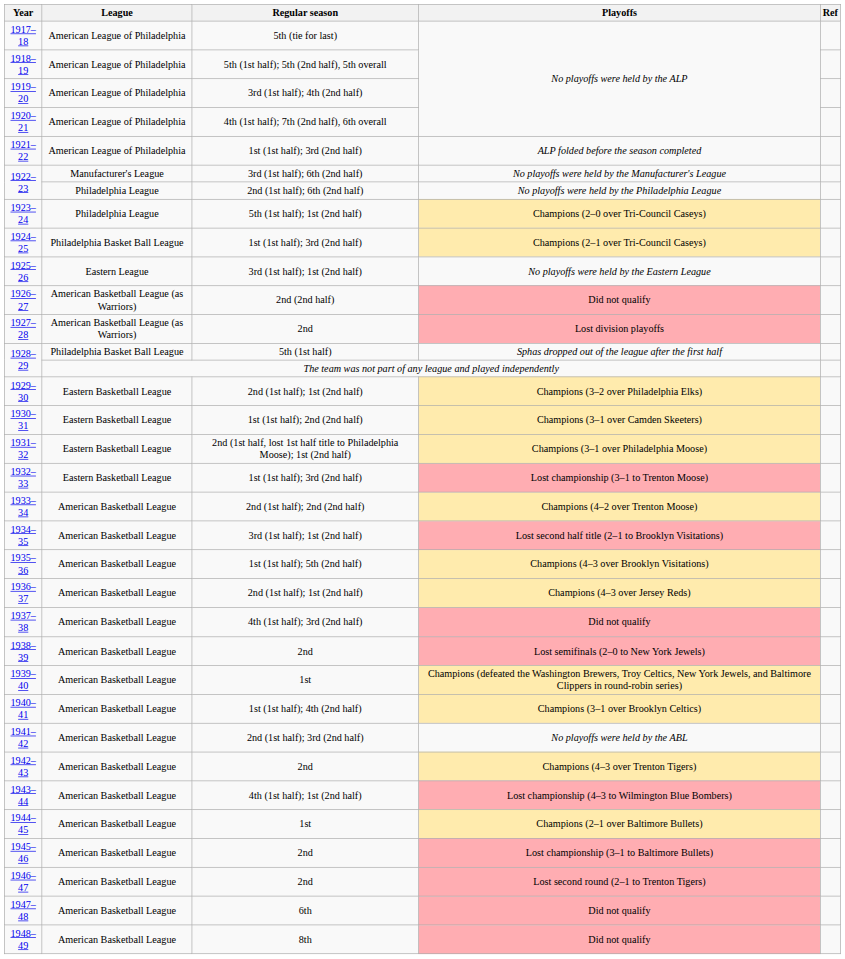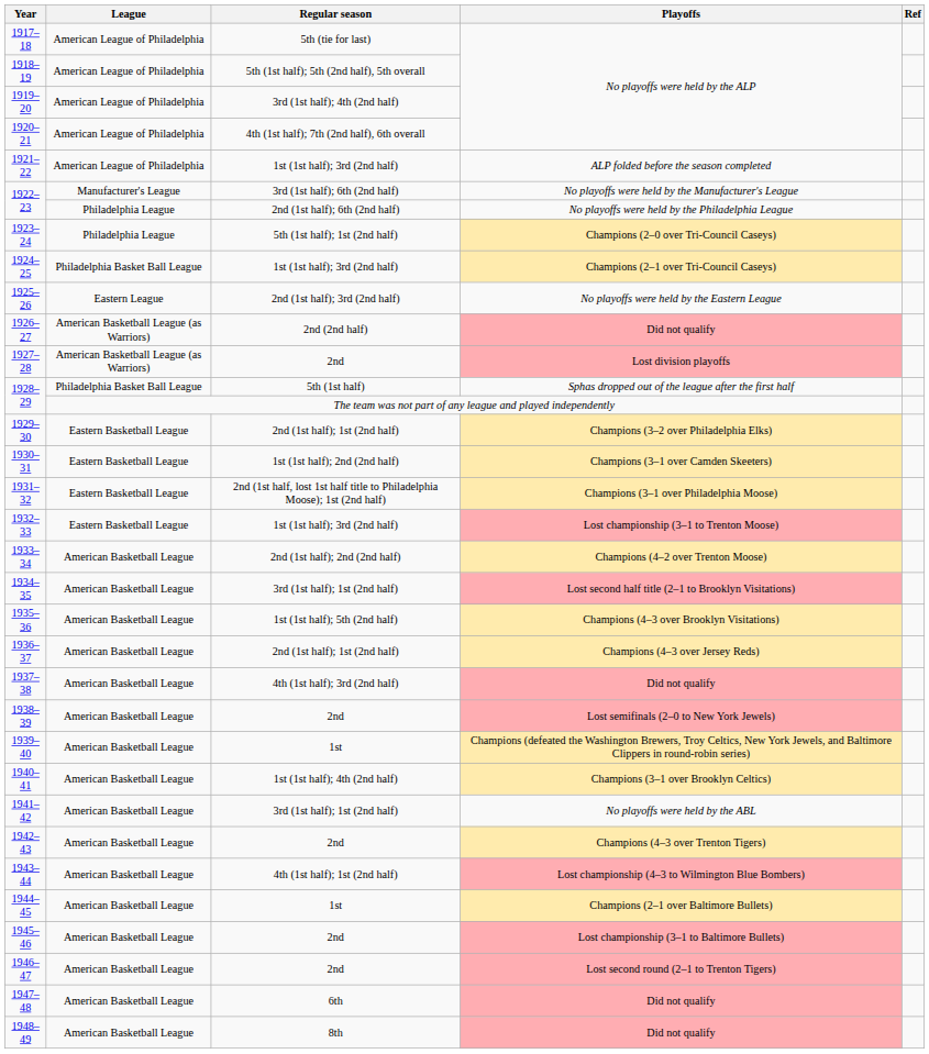 <table class="wikitable" style="text-align:center; font-size:95%;">
 <tr>
 <th>Year</th>
 <th>League</th>
 <th>Regular season</th>
 <th>Playoffs</th>
 <th>Ref</th>
 </tr>
 <tr>
 <td><a href='#'>1917–18</a></td>
 <td>American League of Philadelphia</td>
 <td>5th (tie for last)</td>
 <td rowspan="4"><em>No playoffs were held by the ALP</em></td>
 <td></td>
 </tr>
 <tr>
 <td><a href='#'>1918–19</a></td>
 <td>American League of Philadelphia</td>
 <td>5th (1st half); 5th (2nd half), 5th overall</td>
 <td></td>
 </tr>
 <tr>
 <td><a href='#'>1919–20</a></td>
 <td>American League of Philadelphia</td>
 <td>3rd (1st half); 4th (2nd half)</td>
 <td></td>
 </tr>
 <tr>
 <td><a href='#'>1920–21</a></td>
 <td>American League of Philadelphia</td>
 <td>4th (1st half); 7th (2nd half), 6th overall</td>
 <td></td>
 </tr>
 <tr>
 <td><a href='#'>1921–22</a></td>
 <td>American League of Philadelphia</td>
 <td>1st (1st half); 3rd (2nd half)</td>
 <td><em>ALP folded before the season completed</em></td>
 <td></td>
 </tr>
 <tr>
 <td rowspan="2"><a href='#'>1922–23</a></td>
 <td>Manufacturer's League</td>
 <td>3rd (1st half); 6th (2nd half)</td>
 <td><em>No playoffs were held by the Manufacturer's League</em></td>
 <td></td>
 </tr>
 <tr>
 <td>Philadelphia League</td>
 <td>2nd (1st half); 6th (2nd half)</td>
 <td><em>No playoffs were held by the Philadelphia League</em></td>
 <td></td>
 </tr>
 <tr>
 <td><a href='#'>1923–24</a></td>
 <td>Philadelphia League</td>
 <td>5th (1st half); 1st (2nd half)</td>
 <td style="background:#FFEBAD;">Champions (2–0 over Tri-Council Caseys)</td>
 <td></td>
 </tr>
 <tr>
 <td><a href='#'>1924–25</a></td>
 <td>Philadelphia Basket Ball League</td>
 <td>1st (1st half); 3rd (2nd half)</td>
 <td style="background:#FFEBAD;">Champions (2–1 over Tri-Council Caseys)</td>
 <td></td>
 </tr>
 <tr>
 <td><a href='#'>1925–26</a></td>
 <td>Eastern League</td>
-<td>3rd (1st half); 1st (2nd half)</td>
+<td>2nd (1st half); 3rd (2nd half)</td>
 <td><em>No playoffs were held by the Eastern League</em></td>
 <td></td>
 </tr>
 <tr>
 <td><a href='#'>1926–27</a></td>
 <td>American Basketball League (as Warriors)</td>
 <td>2nd (2nd half)</td>
 <td style="background:#FFADB2;">Did not qualify</td>
 <td></td>
 </tr>
 <tr>
 <td><a href='#'>1927–28</a></td>
 <td>American Basketball League (as Warriors)</td>
 <td>2nd</td>
 <td style="background:#FFADB2;">Lost division playoffs</td>
 <td></td>
 </tr>
 <tr>
 <td rowspan="2"><a href='#'>1928–29</a></td>
 <td>Philadelphia Basket Ball League</td>
 <td>5th (1st half)</td>
 <td><em>Sphas dropped out of the league after the first half</em></td>
 <td></td>
 </tr>
 <tr>
 <td colspan="3"><em>The team was not part of any league and played independently</em></td>
 <td></td>
 </tr>
 <tr>
 <td><a href='#'>1929–30</a></td>
 <td>Eastern Basketball League</td>
 <td>2nd (1st half); 1st (2nd half)</td>
 <td style="background:#FFEBAD;">Champions (3–2 over Philadelphia Elks)</td>
 <td></td>
 </tr>
 <tr>
 <td><a href='#'>1930–31</a></td>
 <td>Eastern Basketball League</td>
 <td>1st (1st half); 2nd (2nd half)</td>
 <td style="background:#FFEBAD;">Champions (3–1 over Camden Skeeters)</td>
 <td></td>
 </tr>
 <tr>
 <td><a href='#'>1931–32</a></td>
 <td>Eastern Basketball League</td>
 <td>2nd (1st half, lost 1st half title to Philadelphia Moose); 1st (2nd half)</td>
 <td style="background:#FFEBAD;">Champions (3–1 over Philadelphia Moose)</td>
 <td></td>
 </tr>
 <tr>
 <td><a href='#'>1932–33</a></td>
 <td>Eastern Basketball League</td>
 <td>1st (1st half); 3rd (2nd half)</td>
 <td style="background:#FFADB2;">Lost championship (3–1 to Trenton Moose)</td>
 <td></td>
 </tr>
 <tr>
 <td><a href='#'>1933–34</a></td>
 <td>American Basketball League</td>
 <td>2nd (1st half); 2nd (2nd half)</td>
 <td style="background:#FFEBAD;">Champions (4–2 over Trenton Moose)</td>
 <td></td>
 </tr>
 <tr>
 <td><a href='#'>1934–35</a></td>
 <td>American Basketball League</td>
 <td>3rd (1st half); 1st (2nd half)</td>
 <td style="background:#FFADB2;">Lost second half title (2–1 to Brooklyn Visitations)</td>
 <td></td>
 </tr>
 <tr>
 <td><a href='#'>1935–36</a></td>
 <td>American Basketball League</td>
 <td>1st (1st half); 5th (2nd half)</td>
 <td style="background:#FFEBAD;">Champions (4–3 over Brooklyn Visitations)</td>
 <td></td>
 </tr>
 <tr>
 <td><a href='#'>1936–37</a></td>
 <td>American Basketball League</td>
 <td>2nd (1st half); 1st (2nd half)</td>
 <td style="background:#FFEBAD;">Champions (4–3 over Jersey Reds)</td>
 <td></td>
 </tr>
 <tr>
 <td><a href='#'>1937–38</a></td>
 <td>American Basketball League</td>
 <td>4th (1st half); 3rd (2nd half)</td>
 <td style="background:#FFADB2;">Did not qualify</td>
 <td></td>
 </tr>
 <tr>
 <td><a href='#'>1938–39</a></td>
 <td>American Basketball League</td>
 <td>2nd</td>
 <td style="background:#FFADB2;">Lost semifinals (2–0 to New York Jewels)</td>
 <td></td>
 </tr>
 <tr>
 <td><a href='#'>1939–40</a></td>
 <td>American Basketball League</td>
 <td>1st</td>
 <td style="background:#FFEBAD;">Champions (defeated the Washington Brewers, Troy Celtics, New York Jewels, and Baltimore Clippers in round-robin series)</td>
 <td></td>
 </tr>
 <tr>
 <td><a href='#'>1940–41</a></td>
 <td>American Basketball League</td>
 <td>1st (1st half); 4th (2nd half)</td>
 <td style="background:#FFEBAD;">Champions (3–1 over Brooklyn Celtics)</td>
 <td></td>
 </tr>
 <tr>
 <td><a href='#'>1941–42</a></td>
 <td>American Basketball League</td>
-<td>2nd (1st half); 3rd (2nd half)</td>
+<td>3rd (1st half); 1st (2nd half)</td>
 <td><em>No playoffs were held by the ABL</em></td>
 <td></td>
 </tr>
 <tr>
 <td><a href='#'>1942–43</a></td>
 <td>American Basketball League</td>
 <td>2nd</td>
 <td style="background:#FFEBAD;">Champions (4–3 over Trenton Tigers)</td>
 <td></td>
 </tr>
 <tr>
 <td><a href='#'>1943–44</a></td>
 <td>American Basketball League</td>
 <td>4th (1st half); 1st (2nd half)</td>
 <td style="background:#FFADB2;">Lost championship (4–3 to Wilmington Blue Bombers)</td>
 <td></td>
 </tr>
 <tr>
 <td><a href='#'>1944–45</a></td>
 <td>American Basketball League</td>
 <td>1st</td>
 <td style="background:#FFEBAD;">Champions (2–1 over Baltimore Bullets)</td>
 <td></td>
 </tr>
 <tr>
 <td><a href='#'>1945–46</a></td>
 <td>American Basketball League</td>
 <td>2nd</td>
 <td style="background:#FFADB2;">Lost championship (3–1 to Baltimore Bullets)</td>
 <td></td>
 </tr>
 <tr>
 <td><a href='#'>1946–47</a></td>
 <td>American Basketball League</td>
 <td>2nd</td>
 <td style="background:#FFADB2;">Lost second round (2–1 to Trenton Tigers)</td>
 <td></td>
 </tr>
 <tr>
 <td><a href='#'>1947–48</a></td>
 <td>American Basketball League</td>
 <td>6th</td>
 <td style="background:#FFADB2;">Did not qualify</td>
 <td></td>
 </tr>
 <tr>
 <td><a href='#'>1948–49</a></td>
 <td>American Basketball League</td>
 <td>8th</td>
 <td style="background:#FFADB2;">Did not qualify</td>
 <td></td>
 </tr>
 </table>
